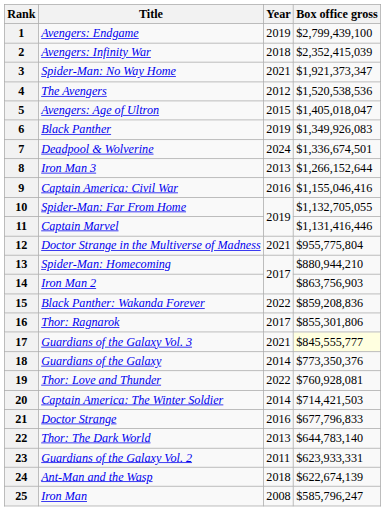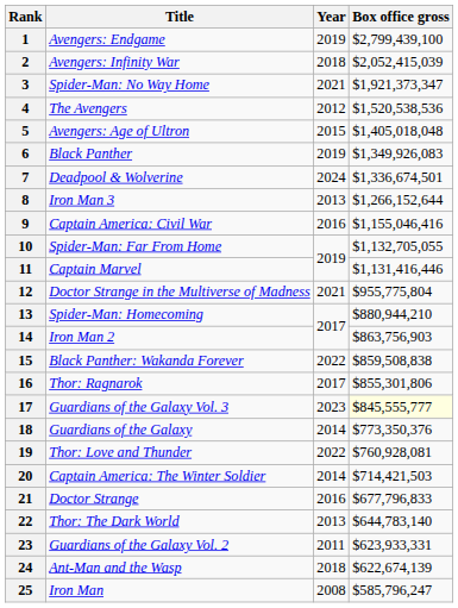 <table class="wikitable sortable">
 <tr>
 <th scope="col">Rank</th>
 <th scope="col">Title</th>
 <th scope="col">Year</th>
 <th scope="col">Box office gross</th>
 </tr>
 <tr>
 <th>1</th>
 <td><em><a href='#'>Avengers: Endgame</a></em></td>
 <td>2019</td>
 <td>$2,799,439,100</td>
 </tr>
 <tr>
 <th>2</th>
 <td><em><a href='#'>Avengers: Infinity War</a></em></td>
 <td>2018</td>
-<td>$2,352,415,039</td>
+<td>$2,052,415,039</td>
 </tr>
 <tr>
 <th>3</th>
 <td><em><a href='#'>Spider-Man: No Way Home</a></em></td>
 <td>2021</td>
 <td>$1,921,373,347</td>
 </tr>
 <tr>
 <th>4</th>
 <td><em><a href='#'>The Avengers</a></em></td>
 <td>2012</td>
 <td>$1,520,538,536</td>
 </tr>
 <tr>
 <th>5</th>
 <td><em><a href='#'>Avengers: Age of Ultron</a></em></td>
 <td>2015</td>
-<td>$1,405,018,047</td>
+<td>$1,405,018,048</td>
 </tr>
 <tr>
 <th>6</th>
 <td><em><a href='#'>Black Panther</a></em></td>
 <td>2019</td>
 <td>$1,349,926,083</td>
 </tr>
 <tr>
 <th>7</th>
 <td><em><a href='#'>Deadpool & Wolverine</a></em></td>
 <td>2024</td>
 <td>$1,336,674,501</td>
 </tr>
 <tr>
 <th>8</th>
 <td><em><a href='#'>Iron Man 3</a></em></td>
 <td>2013</td>
 <td>$1,266,152,644</td>
 </tr>
 <tr>
 <th>9</th>
 <td><em><a href='#'>Captain America: Civil War</a></em></td>
 <td>2016</td>
 <td>$1,155,046,416</td>
 </tr>
 <tr>
 <th>10</th>
 <td><em><a href='#'>Spider-Man: Far From Home</a></em></td>
 <td rowspan="2">2019</td>
 <td>$1,132,705,055</td>
 </tr>
 <tr>
 <th>11</th>
 <td><em><a href='#'>Captain Marvel</a></em></td>
 <td>$1,131,416,446</td>
 </tr>
 <tr>
 <th>12</th>
 <td><em><a href='#'>Doctor Strange in the Multiverse of Madness</a></em></td>
 <td>2021</td>
 <td>$955,775,804</td>
 </tr>
 <tr>
 <th>13</th>
 <td><em><a href='#'>Spider-Man: Homecoming</a></em></td>
 <td rowspan="2">2017</td>
 <td>$880,944,210</td>
 </tr>
 <tr>
 <th>14</th>
 <td><em><a href='#'>Iron Man 2</a></em></td>
 <td>$863,756,903</td>
 </tr>
 <tr>
 <th>15</th>
 <td><em><a href='#'>Black Panther: Wakanda Forever</a></em></td>
 <td>2022</td>
-<td>$859,208,836</td>
+<td>$859,508,838</td>
 </tr>
 <tr>
 <th>16</th>
 <td><em><a href='#'>Thor: Ragnarok</a></em></td>
 <td>2017</td>
 <td>$855,301,806</td>
 </tr>
 <tr>
 <th>17</th>
 <td><em><a href='#'>Guardians of the Galaxy Vol. 3</a></em></td>
-<td>2021</td>
+<td>2023</td>
 <td style="background: lightyellow;">$845,555,777</td>
 </tr>
 <tr>
 <th>18</th>
 <td><em><a href='#'>Guardians of the Galaxy</a></em></td>
 <td>2014</td>
 <td>$773,350,376</td>
 </tr>
 <tr>
 <th>19</th>
 <td><em><a href='#'>Thor: Love and Thunder</a></em></td>
 <td>2022</td>
 <td>$760,928,081</td>
 </tr>
 <tr>
 <th>20</th>
 <td><em><a href='#'>Captain America: The Winter Soldier</a></em></td>
 <td>2014</td>
 <td>$714,421,503</td>
 </tr>
 <tr>
 <th>21</th>
 <td><em><a href='#'>Doctor Strange</a></em></td>
 <td>2016</td>
 <td>$677,796,833</td>
 </tr>
 <tr>
 <th>22</th>
 <td><em><a href='#'>Thor: The Dark World</a></em></td>
 <td>2013</td>
 <td>$644,783,140</td>
 </tr>
 <tr>
 <th>23</th>
 <td><em><a href='#'>Guardians of the Galaxy Vol. 2</a></em></td>
 <td>2011</td>
 <td>$623,933,331</td>
 </tr>
 <tr>
 <th>24</th>
 <td><em><a href='#'>Ant-Man and the Wasp</a></em></td>
 <td>2018</td>
 <td>$622,674,139</td>
 </tr>
 <tr>
 <th>25</th>
 <td><em><a href='#'>Iron Man</a></em></td>
 <td>2008</td>
 <td>$585,796,247</td>
 </tr>
 </table>
